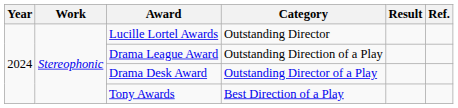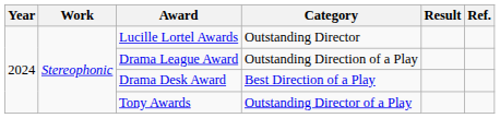 <table class=wikitable>
 <tr>
 <th scope=col>Year</th>
 <th scope=col>Work</th>
 <th scope=col>Award</th>
 <th scope=col>Category</th>
 <th scope=col>Result</th>
 <th scope=col>Ref.</th>
 </tr>
 <tr>
 <td rowspan="4">2024</td>
 <td rowspan="4"><em><a href='#'>Stereophonic</a></em></td>
 <td><a href='#'>Lucille Lortel Awards</a></td>
 <td>Outstanding Director</td>
 <td></td>
 <td></td>
 </tr>
 <tr>
 <td><a href='#'>Drama League Award</a></td>
 <td>Outstanding Direction of a Play</td>
 <td></td>
 <td></td>
 </tr>
 <tr>
 <td><a href='#'>Drama Desk Award</a></td>
-<td><a href='#'>Outstanding Director of a Play</a></td>
+<td><a href='#'>Best Direction of a Play</a></td>
 <td></td>
 <td></td>
 </tr>
 <tr>
 <td><a href='#'>Tony Awards</a></td>
-<td><a href='#'>Best Direction of a Play</a></td>
+<td><a href='#'>Outstanding Director of a Play</a></td>
 <td></td>
 <td></td>
 </tr>
 </table>
